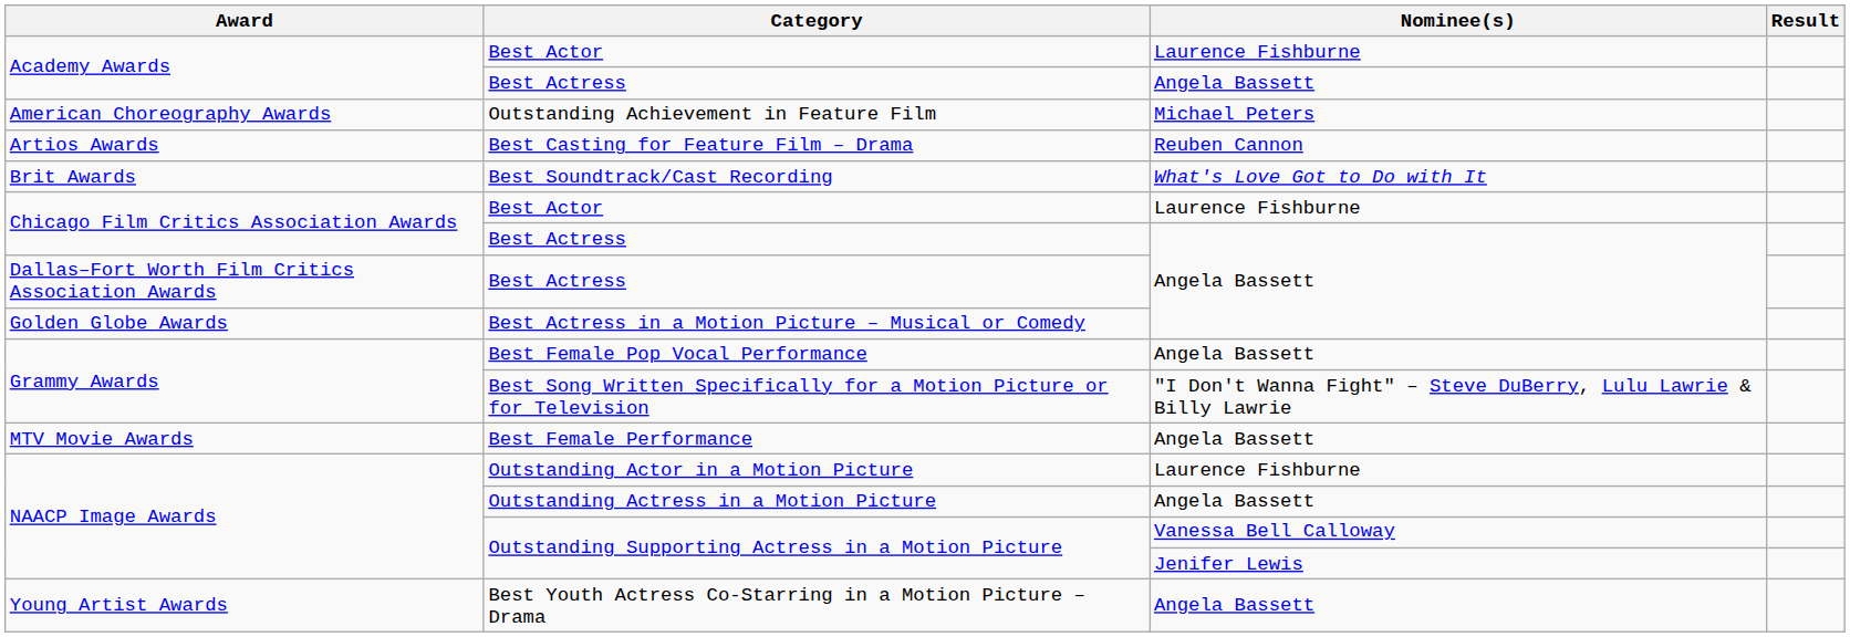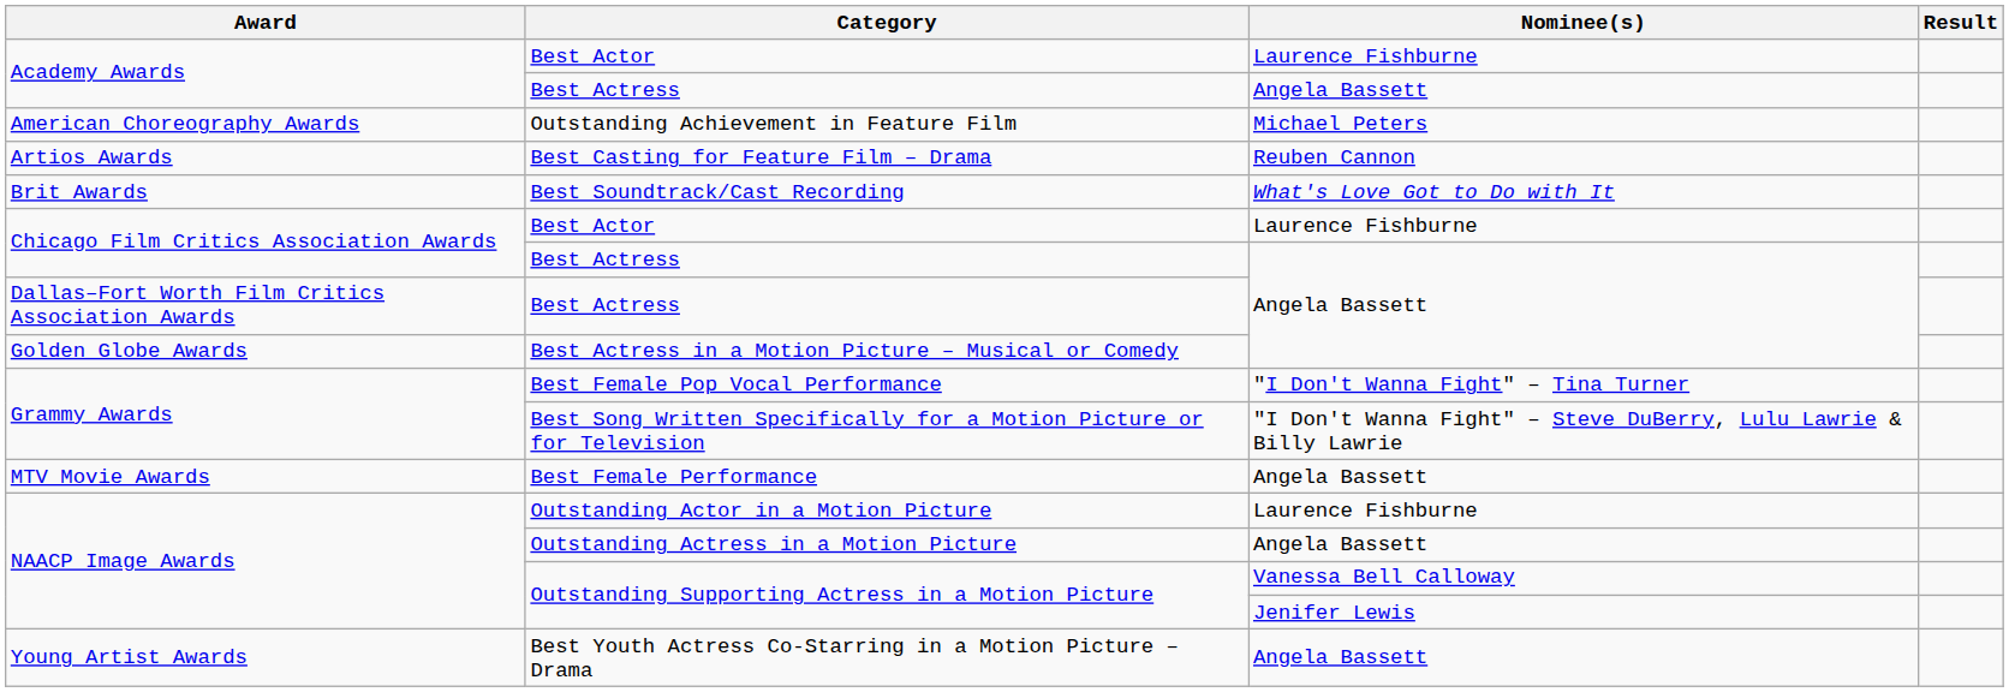 <table class="wikitable plainrowheaders">
 <tr>
 <th>Award</th>
 <th>Category</th>
 <th>Nominee(s)</th>
 <th>Result</th>
 </tr>
 <tr>
 <td rowspan="2"><a href='#'>Academy Awards</a></td>
 <td><a href='#'>Best Actor</a></td>
 <td><a href='#'>Laurence Fishburne</a></td>
 <td></td>
 </tr>
 <tr>
 <td><a href='#'>Best Actress</a></td>
 <td><a href='#'>Angela Bassett</a></td>
 <td></td>
 </tr>
 <tr>
 <td><a href='#'>American Choreography Awards</a></td>
 <td>Outstanding Achievement in Feature Film</td>
 <td><a href='#'>Michael Peters</a></td>
 <td></td>
 </tr>
 <tr>
 <td><a href='#'>Artios Awards</a></td>
 <td><a href='#'>Best Casting for Feature Film – Drama</a></td>
 <td><a href='#'>Reuben Cannon</a></td>
 <td></td>
 </tr>
 <tr>
 <td><a href='#'>Brit Awards</a></td>
 <td><a href='#'>Best Soundtrack/Cast Recording</a></td>
 <td><em><a href='#'>What's Love Got to Do with It</a></em></td>
 <td></td>
 </tr>
 <tr>
 <td rowspan="2"><a href='#'>Chicago Film Critics Association Awards</a></td>
 <td><a href='#'>Best Actor</a></td>
 <td>Laurence Fishburne</td>
 <td></td>
 </tr>
 <tr>
 <td><a href='#'>Best Actress</a></td>
 <td rowspan="3">Angela Bassett</td>
 <td></td>
 </tr>
 <tr>
 <td><a href='#'>Dallas–Fort Worth Film Critics Association Awards</a></td>
 <td><a href='#'>Best Actress</a></td>
 <td></td>
 </tr>
 <tr>
 <td><a href='#'>Golden Globe Awards</a></td>
 <td><a href='#'>Best Actress in a Motion Picture – Musical or Comedy</a></td>
 <td></td>
 </tr>
 <tr>
 <td rowspan="2"><a href='#'>Grammy Awards</a></td>
 <td><a href='#'>Best Female Pop Vocal Performance</a></td>
-<td>Angela Bassett</td>
+<td>"<a href='#'>I Don't Wanna Fight</a>" – <a href='#'>Tina Turner</a></td>
 <td></td>
 </tr>
 <tr>
 <td><a href='#'>Best Song Written Specifically for a Motion Picture or for Television</a></td>
 <td>"I Don't Wanna Fight" – <a href='#'>Steve DuBerry</a>, <a href='#'>Lulu Lawrie</a> & Billy Lawrie </td>
 <td></td>
 </tr>
 <tr>
 <td><a href='#'>MTV Movie Awards</a></td>
 <td><a href='#'>Best Female Performance</a></td>
 <td>Angela Bassett</td>
 <td></td>
 </tr>
 <tr>
 <td rowspan="4"><a href='#'>NAACP Image Awards</a></td>
 <td><a href='#'>Outstanding Actor in a Motion Picture</a></td>
 <td>Laurence Fishburne</td>
 <td></td>
 </tr>
 <tr>
 <td><a href='#'>Outstanding Actress in a Motion Picture</a></td>
 <td>Angela Bassett</td>
 <td></td>
 </tr>
 <tr>
 <td rowspan="2"><a href='#'>Outstanding Supporting Actress in a Motion Picture</a></td>
 <td><a href='#'>Vanessa Bell Calloway</a></td>
 <td></td>
 </tr>
 <tr>
 <td><a href='#'>Jenifer Lewis</a></td>
 <td></td>
 </tr>
 <tr>
 <td><a href='#'>Young Artist Awards</a></td>
 <td>Best Youth Actress Co-Starring in a Motion Picture – Drama</td>
 <td><a href='#'>Angela Bassett</a></td>
 <td></td>
 </tr>
 </table>
